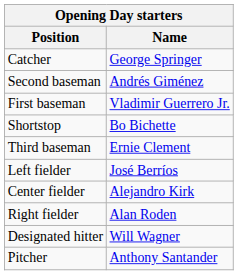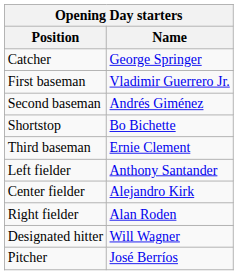 <table class="wikitable" style="text-align:left">
 <tr>
 <th colspan="2">Opening Day starters</th>
 </tr>
 <tr>
 <th>Position</th>
 <th>Name</th>
 </tr>
 <tr>
 <td>Catcher</td>
 <td><a href='#'>George Springer</a></td>
 </tr>
 <tr>
+<td>First baseman</td>
+<td><a href='#'>Vladimir Guerrero Jr.</a></td>
+</tr>
+<tr>
 <td>Second baseman</td>
 <td><a href='#'>Andrés Giménez</a></td>
-</tr>
-<tr>
-<td>First baseman</td>
-<td><a href='#'>Vladimir Guerrero Jr.</a></td>
 </tr>
 <tr>
 <td>Shortstop</td>
 <td><a href='#'>Bo Bichette</a></td>
 </tr>
 <tr>
 <td>Third baseman</td>
 <td><a href='#'>Ernie Clement</a></td>
 </tr>
 <tr>
 <td>Left fielder</td>
-<td><a href='#'>José Berríos</a></td>
+<td><a href='#'>Anthony Santander</a></td>
 </tr>
 <tr>
 <td>Center fielder</td>
 <td><a href='#'>Alejandro Kirk</a></td>
 </tr>
 <tr>
 <td>Right fielder</td>
 <td><a href='#'>Alan Roden</a></td>
 </tr>
 <tr>
 <td>Designated hitter</td>
 <td><a href='#'>Will Wagner</a></td>
 </tr>
 <tr>
 <td>Pitcher</td>
-<td><a href='#'>Anthony Santander</a></td>
+<td><a href='#'>José Berríos</a></td>
 </tr>
 </table>
